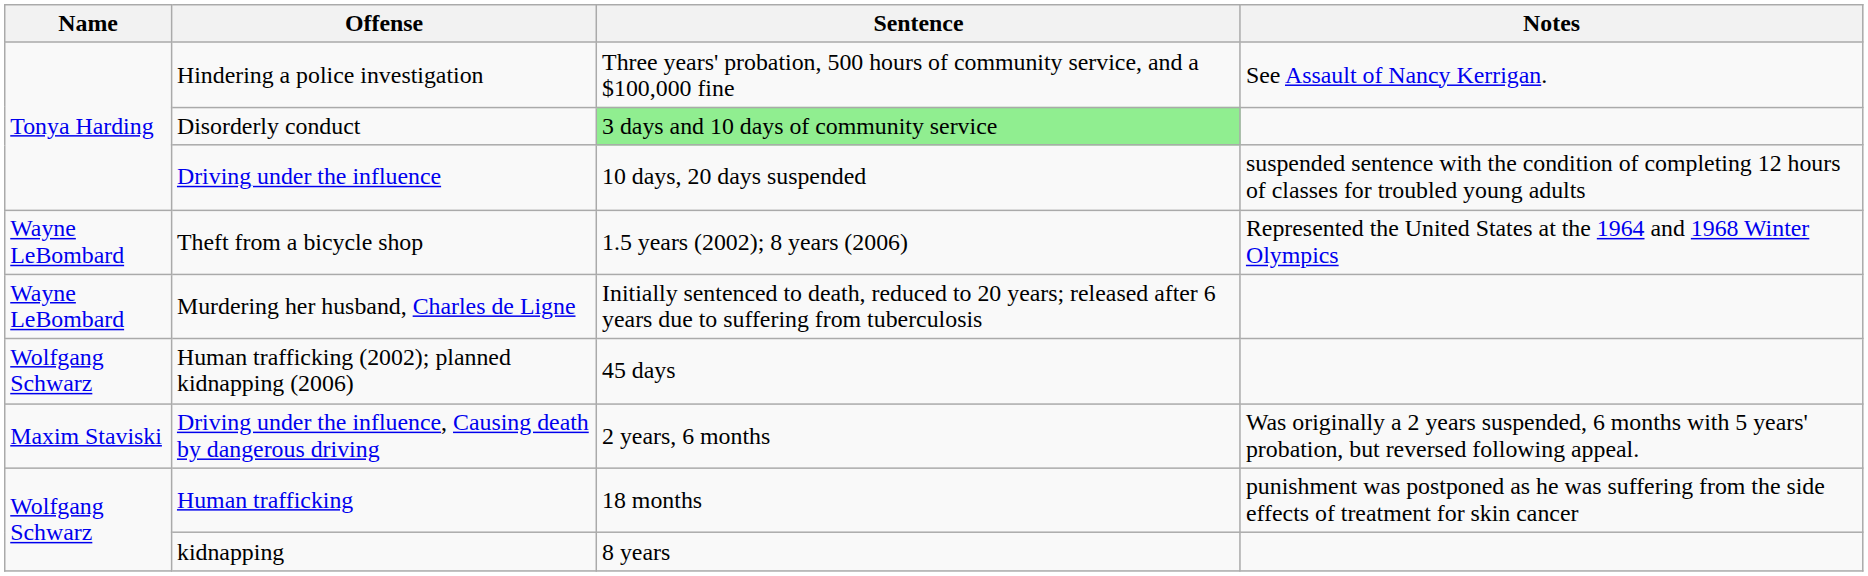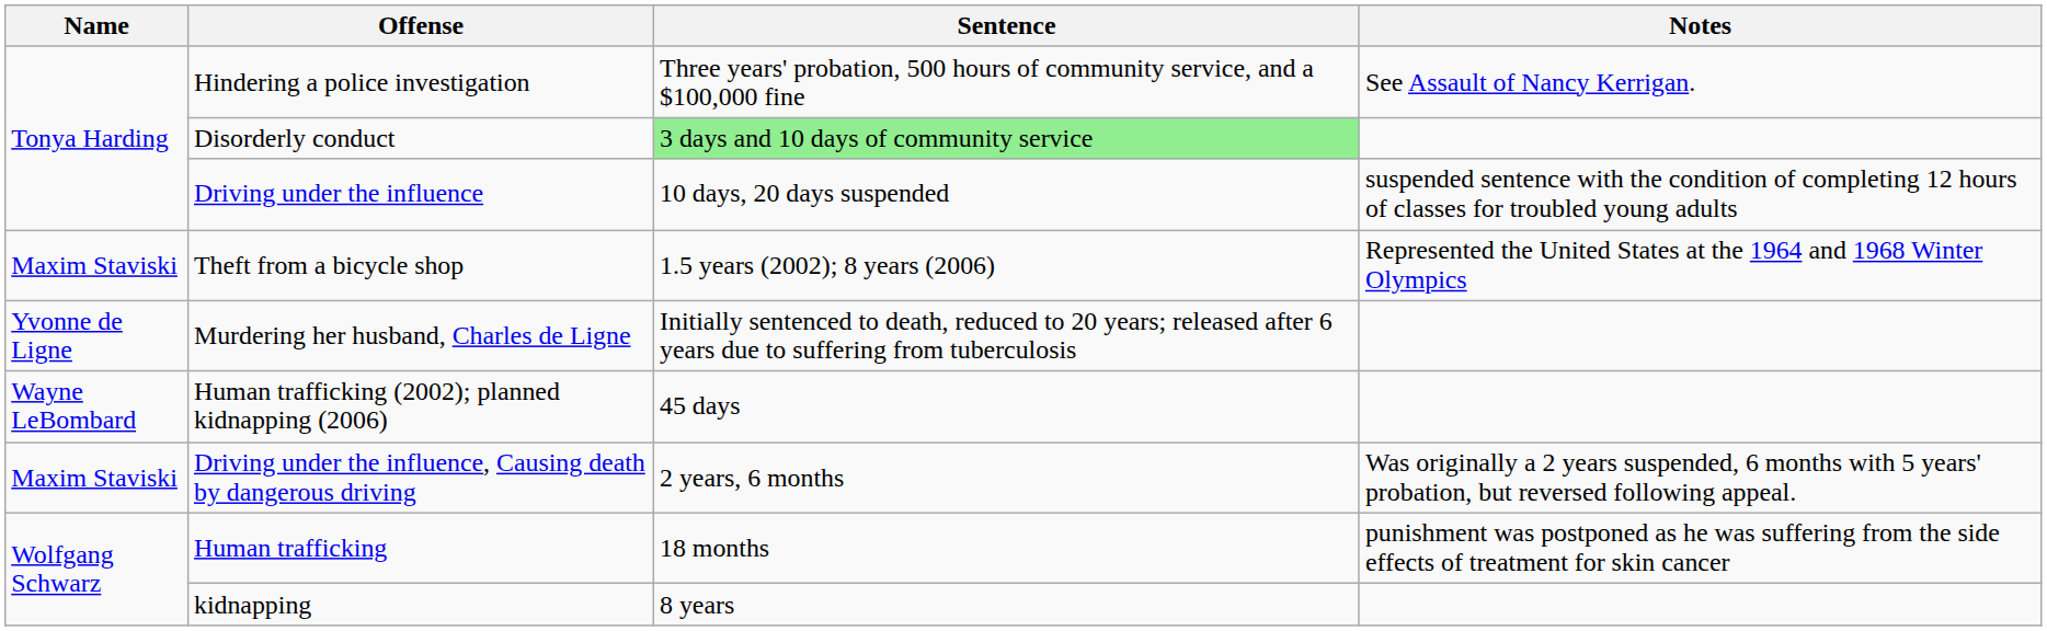 <table class="wikitable">
 <tr>
 <th>Name</th>
 <th>Offense</th>
 <th>Sentence</th>
 <th>Notes</th>
 </tr>
 <tr>
 <td rowspan="3"><a href='#'>Tonya Harding</a></td>
 <td>Hindering a police investigation</td>
 <td>Three years' probation, 500 hours of community service, and a $100,000 fine</td>
 <td>See <a href='#'>Assault of Nancy Kerrigan</a>.</td>
 </tr>
 <tr>
 <td>Disorderly conduct</td>
 <td style="background: lightgreen;">3 days and 10 days of community service</td>
 <td></td>
 </tr>
 <tr>
 <td><a href='#'>Driving under the influence</a></td>
 <td>10 days, 20 days suspended</td>
 <td>suspended sentence with the condition of completing 12 hours of classes for troubled young adults</td>
 </tr>
 <tr>
-<td><a href='#'>Wayne LeBombard</a></td>
+<td><a href='#'>Maxim Staviski</a></td>
 <td>Theft from a bicycle shop</td>
 <td>1.5 years (2002); 8 years (2006)</td>
 <td>Represented the United States at the <a href='#'>1964</a> and <a href='#'>1968 Winter Olympics</a></td>
 </tr>
 <tr>
-<td><a href='#'>Wayne LeBombard</a></td>
+<td><a href='#'>Yvonne de Ligne</a></td>
 <td>Murdering her husband, <a href='#'>Charles de Ligne</a></td>
 <td>Initially sentenced to death, reduced to 20 years; released after 6 years due to suffering from tuberculosis</td>
 <td></td>
 </tr>
 <tr>
-<td><a href='#'>Wolfgang Schwarz</a></td>
+<td><a href='#'>Wayne LeBombard</a></td>
 <td>Human trafficking (2002); planned kidnapping (2006)</td>
 <td>45 days</td>
 <td></td>
 </tr>
 <tr>
 <td><a href='#'>Maxim Staviski</a></td>
 <td><a href='#'>Driving under the influence</a>, <a href='#'>Causing death by dangerous driving</a></td>
 <td>2 years, 6 months</td>
 <td>Was originally a 2 years suspended, 6 months with 5 years' probation, but reversed following appeal.</td>
 </tr>
 <tr>
 <td rowspan="2"><a href='#'>Wolfgang Schwarz</a></td>
 <td><a href='#'>Human trafficking</a></td>
 <td>18 months</td>
 <td>punishment was postponed as he was suffering from the side effects of treatment for skin cancer</td>
 </tr>
 <tr>
 <td>kidnapping</td>
 <td>8 years</td>
 <td></td>
 </tr>
 </table>
